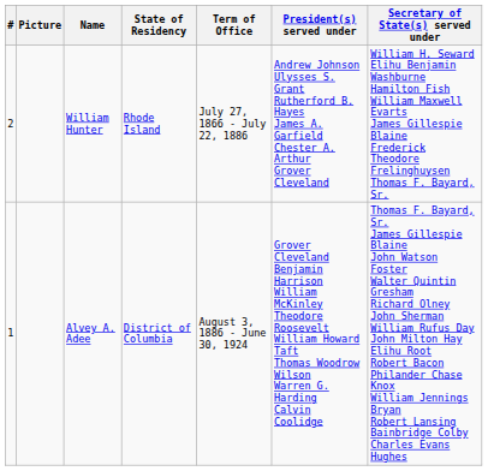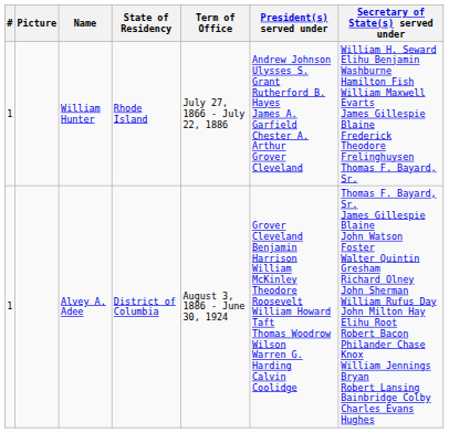 <table class="wikitable">
 <tr>
 <th rowspan="1">#</th>
 <th rowspan="1">Picture</th>
 <th rowspan="1">Name</th>
 <th rowspan="1">State of Residency</th>
 <th colspan="1">Term of Office</th>
 <th rowspan="1"><a href='#'>President(s)</a> served under</th>
 <th rowspan="1"><a href='#'>Secretary of State(s)</a> served under</th>
 </tr>
 <tr>
-<td>2</td>
+<td>1</td>
 <td></td>
 <td><a href='#'>William Hunter</a></td>
 <td><a href='#'>Rhode Island</a></td>
 <td>July 27, 1866 - July 22, 1886</td>
 <td><a href='#'>Andrew Johnson</a><br><a href='#'>Ulysses S. Grant</a><br><a href='#'>Rutherford B. Hayes</a><br><a href='#'>James A. Garfield</a><br><a href='#'>Chester A. Arthur</a><br><a href='#'>Grover Cleveland</a></td>
 <td><a href='#'>William H. Seward</a><br><a href='#'>Elihu Benjamin Washburne</a><br><a href='#'>Hamilton Fish</a><br><a href='#'>William Maxwell Evarts</a><br><a href='#'>James Gillespie Blaine</a><br><a href='#'>Frederick Theodore Frelinghuysen</a><br><a href='#'>Thomas F. Bayard, Sr.</a></td>
 </tr>
 <tr>
 <td>1</td>
 <td></td>
 <td><a href='#'>Alvey A. Adee</a></td>
 <td><a href='#'>District of Columbia</a></td>
 <td>August 3, 1886 - June 30, 1924</td>
 <td><a href='#'>Grover Cleveland</a><br><a href='#'>Benjamin Harrison</a><br><a href='#'>William McKinley</a><br><a href='#'>Theodore Roosevelt</a><br><a href='#'>William Howard Taft</a><br><a href='#'>Thomas Woodrow Wilson</a><br><a href='#'>Warren G. Harding</a><br><a href='#'>Calvin Coolidge</a></td>
 <td><a href='#'>Thomas F. Bayard, Sr.</a><br><a href='#'>James Gillespie Blaine</a><br><a href='#'>John Watson Foster</a><br><a href='#'>Walter Quintin Gresham</a><br><a href='#'>Richard Olney</a><br><a href='#'>John Sherman</a><br><a href='#'>William Rufus Day</a><br><a href='#'>John Milton Hay</a><br><a href='#'>Elihu Root</a><br><a href='#'>Robert Bacon</a><br><a href='#'>Philander Chase Knox</a><br><a href='#'>William Jennings Bryan</a><br><a href='#'>Robert Lansing</a><br><a href='#'>Bainbridge Colby</a><br><a href='#'>Charles Evans Hughes</a></td>
 </tr>
 </table>
